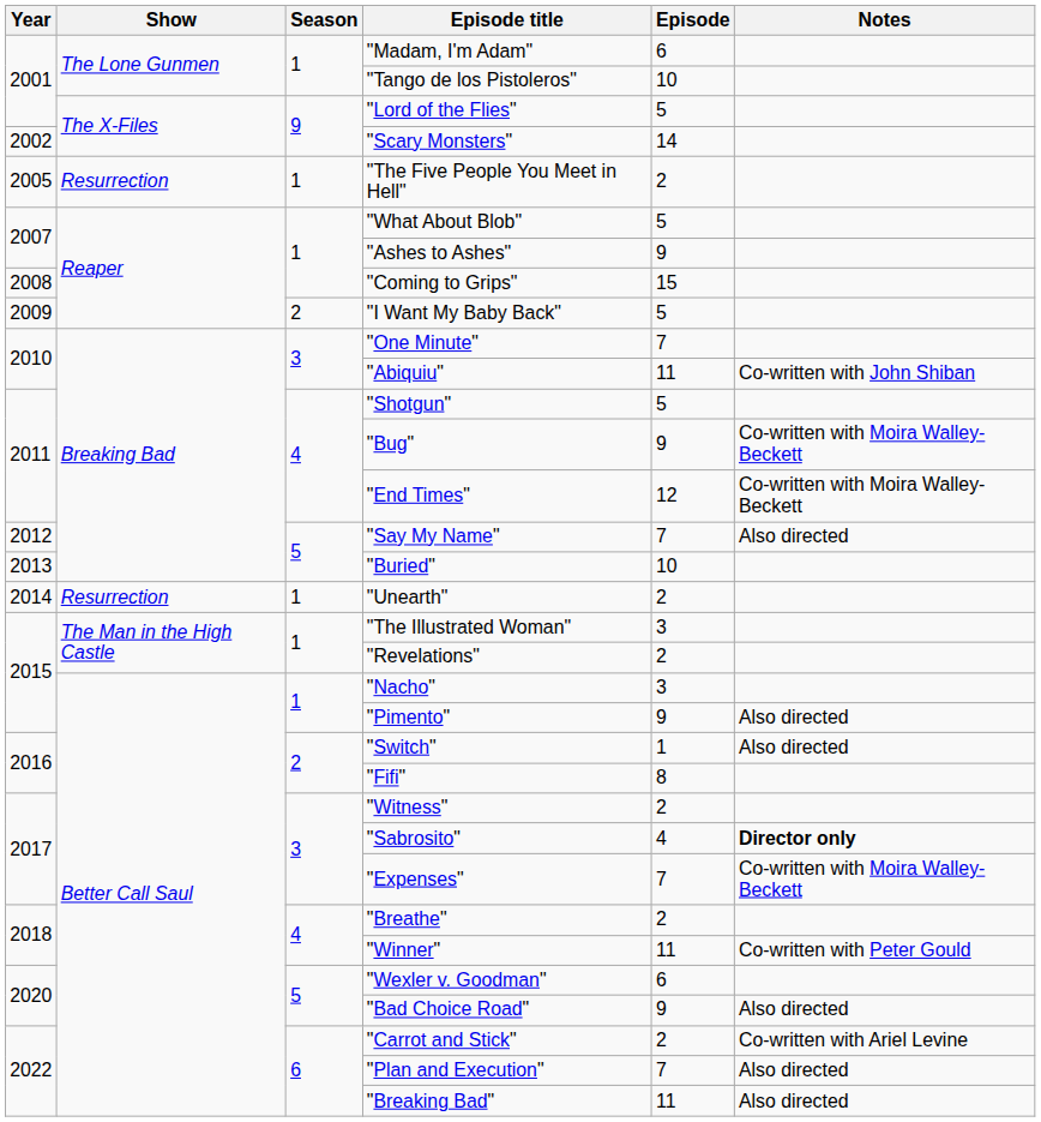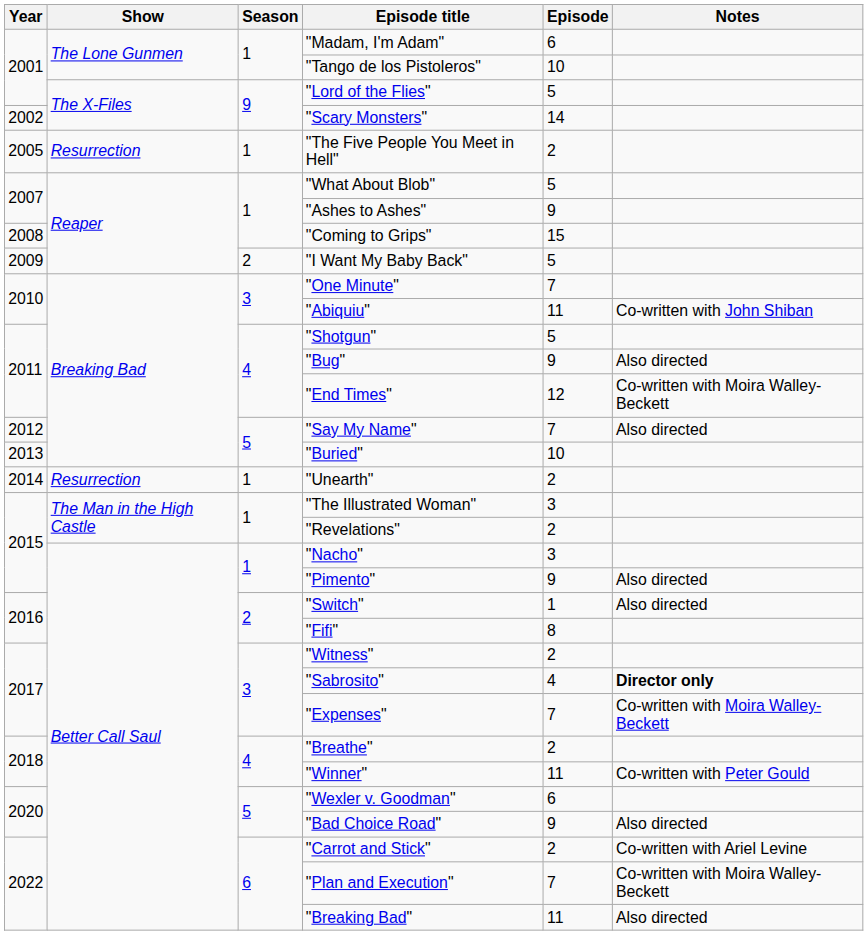 <table class="wikitable">
 <tr>
 <th>Year</th>
 <th>Show</th>
 <th>Season</th>
 <th>Episode title</th>
 <th>Episode</th>
 <th>Notes</th>
 </tr>
 <tr>
 <td rowspan="3">2001</td>
 <td rowspan="2"><em><a href='#'>The Lone Gunmen</a></em></td>
 <td rowspan="2">1</td>
 <td>"Madam, I'm Adam"</td>
 <td>6</td>
 <td></td>
 </tr>
 <tr>
 <td>"Tango de los Pistoleros"</td>
 <td>10</td>
 <td></td>
 </tr>
 <tr>
 <td rowspan="2"><em><a href='#'>The X-Files</a></em></td>
 <td rowspan="2"><a href='#'>9</a></td>
 <td>"<a href='#'>Lord of the Flies</a>"</td>
 <td>5</td>
 <td></td>
 </tr>
 <tr>
 <td>2002</td>
 <td>"<a href='#'>Scary Monsters</a>"</td>
 <td>14</td>
 <td></td>
 </tr>
 <tr>
 <td>2005</td>
 <td><em><a href='#'>Resurrection</a></em></td>
 <td>1</td>
 <td>"The Five People You Meet in Hell"</td>
 <td>2</td>
 <td></td>
 </tr>
 <tr>
 <td rowspan="2">2007</td>
 <td rowspan="4"><a href='#'><em>Reaper</em></a></td>
 <td rowspan="3">1</td>
 <td>"What About Blob"</td>
 <td>5</td>
 <td></td>
 </tr>
 <tr>
 <td>"Ashes to Ashes"</td>
 <td>9</td>
 <td></td>
 </tr>
 <tr>
 <td>2008</td>
 <td>"Coming to Grips"</td>
 <td>15</td>
 <td></td>
 </tr>
 <tr>
 <td>2009</td>
 <td>2</td>
 <td>"I Want My Baby Back"</td>
 <td>5</td>
 <td></td>
 </tr>
 <tr>
 <td rowspan="2">2010</td>
 <td rowspan="7"><em><a href='#'>Breaking Bad</a></em></td>
 <td rowspan="2"><a href='#'>3</a></td>
 <td>"<a href='#'>One Minute</a>"</td>
 <td>7</td>
 <td></td>
 </tr>
 <tr>
 <td>"<a href='#'>Abiquiu</a>"</td>
 <td>11</td>
 <td>Co-written with <a href='#'>John Shiban</a></td>
 </tr>
 <tr>
 <td rowspan="3">2011</td>
 <td rowspan="3"><a href='#'>4</a></td>
 <td>"<a href='#'>Shotgun</a>"</td>
 <td>5</td>
 <td></td>
 </tr>
 <tr>
 <td>"<a href='#'>Bug</a>"</td>
 <td>9</td>
-<td>Co-written with <a href='#'>Moira Walley-Beckett</a></td>
+<td>Also directed</td>
 </tr>
 <tr>
 <td>"<a href='#'>End Times</a>"</td>
 <td>12</td>
 <td>Co-written with Moira Walley-Beckett</td>
 </tr>
 <tr>
 <td>2012</td>
 <td rowspan="2"><a href='#'>5</a></td>
 <td>"<a href='#'>Say My Name</a>"</td>
 <td>7</td>
 <td>Also directed</td>
 </tr>
 <tr>
 <td>2013</td>
 <td>"<a href='#'>Buried</a>"</td>
 <td>10</td>
 <td></td>
 </tr>
 <tr>
 <td>2014</td>
 <td><em><a href='#'>Resurrection</a></em></td>
 <td>1</td>
 <td>"Unearth"</td>
 <td>2</td>
 <td></td>
 </tr>
 <tr>
 <td rowspan="4">2015</td>
 <td rowspan="2"><a href='#'><em>The Man in the High Castle</em></a></td>
 <td rowspan="2">1</td>
 <td>"The Illustrated Woman"</td>
 <td>3</td>
 <td></td>
 </tr>
 <tr>
 <td>"Revelations"</td>
 <td>2</td>
 <td></td>
 </tr>
 <tr>
 <td rowspan="14"><em><a href='#'>Better Call Saul</a></em></td>
 <td rowspan="2"><a href='#'>1</a></td>
 <td>"<a href='#'>Nacho</a>"</td>
 <td>3</td>
 <td></td>
 </tr>
 <tr>
 <td>"<a href='#'>Pimento</a>"</td>
 <td>9</td>
 <td>Also directed</td>
 </tr>
 <tr>
 <td rowspan="2">2016</td>
 <td rowspan="2"><a href='#'>2</a></td>
 <td>"<a href='#'>Switch</a>"</td>
 <td>1</td>
 <td>Also directed</td>
 </tr>
 <tr>
 <td>"<a href='#'>Fifi</a>"</td>
 <td>8</td>
 <td></td>
 </tr>
 <tr>
 <td rowspan="3">2017</td>
 <td rowspan="3"><a href='#'>3</a></td>
 <td>"<a href='#'>Witness</a>"</td>
 <td>2</td>
 <td></td>
 </tr>
 <tr>
 <td>"<a href='#'>Sabrosito</a>"</td>
 <td>4</td>
 <td><strong>Director only</strong></td>
 </tr>
 <tr>
 <td>"<a href='#'>Expenses</a>"</td>
 <td>7</td>
 <td>Co-written with <a href='#'>Moira Walley-Beckett</a></td>
 </tr>
 <tr>
 <td rowspan="2">2018</td>
 <td rowspan="2"><a href='#'>4</a></td>
 <td>"<a href='#'>Breathe</a>"</td>
 <td>2</td>
 <td></td>
 </tr>
 <tr>
 <td>"<a href='#'>Winner</a>"</td>
 <td>11</td>
 <td>Co-written with <a href='#'>Peter Gould</a></td>
 </tr>
 <tr>
 <td rowspan="2">2020</td>
 <td rowspan="2"><a href='#'>5</a></td>
 <td>"<a href='#'>Wexler v. Goodman</a>"</td>
 <td>6</td>
 <td></td>
 </tr>
 <tr>
 <td>"<a href='#'>Bad Choice Road</a>"</td>
 <td>9</td>
 <td>Also directed</td>
 </tr>
 <tr>
 <td rowspan="3">2022</td>
 <td rowspan="3"><a href='#'>6</a></td>
 <td>"<a href='#'>Carrot and Stick</a>"</td>
 <td>2</td>
 <td>Co-written with Ariel Levine</td>
 </tr>
 <tr>
 <td>"<a href='#'>Plan and Execution</a>"</td>
 <td>7</td>
-<td>Also directed</td>
+<td>Co-written with Moira Walley-Beckett</td>
 </tr>
 <tr>
 <td>"<a href='#'>Breaking Bad</a>"</td>
 <td>11</td>
 <td>Also directed</td>
 </tr>
 </table>
